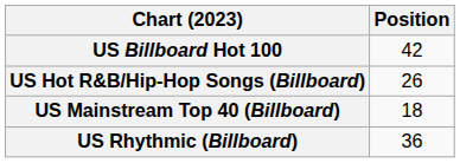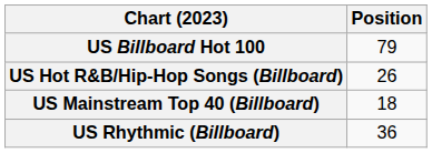 <table class="wikitable sortable plainrowheaders" style="text-align:center">
 <tr>
 <th scope="col">Chart (2023)</th>
 <th scope="col">Position</th>
 </tr>
 <tr>
 <th scope="row">US <em>Billboard</em> Hot 100</th>
-<td>42</td>
+<td>79</td>
 </tr>
 <tr>
 <th scope="row">US Hot R&B/Hip-Hop Songs (<em>Billboard</em>)</th>
 <td>26</td>
 </tr>
 <tr>
 <th scope="row">US Mainstream Top 40 (<em>Billboard</em>)</th>
 <td>18</td>
 </tr>
 <tr>
 <th scope="row">US Rhythmic (<em>Billboard</em>)</th>
 <td>36</td>
 </tr>
 </table>
